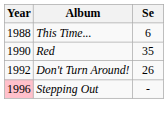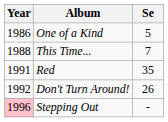 <table class="wikitable">
 <tr>
 <th>Year</th>
 <th>Album</th>
 <th width="35">Se</th>
 </tr>
 <tr>
+<td>1986</td>
+<td><em>One of a Kind</em></td>
+<td align="center">5</td>
+</tr>
+<tr>
 <td>1988</td>
 <td><em>This Time...</em></td>
-<td align="center">6</td>
+<td align="center">7</td>
 </tr>
 <tr>
-<td>1990</td>
+<td>1991</td>
 <td><em>Red</em></td>
 <td align="center">35</td>
 </tr>
 <tr>
 <td>1992</td>
 <td><em>Don't Turn Around!</em></td>
 <td align="center">26</td>
 </tr>
 <tr>
 <td style="background: pink;">1996</td>
 <td><em>Stepping Out</em></td>
 <td align="center">-</td>
 </tr>
 </table>
